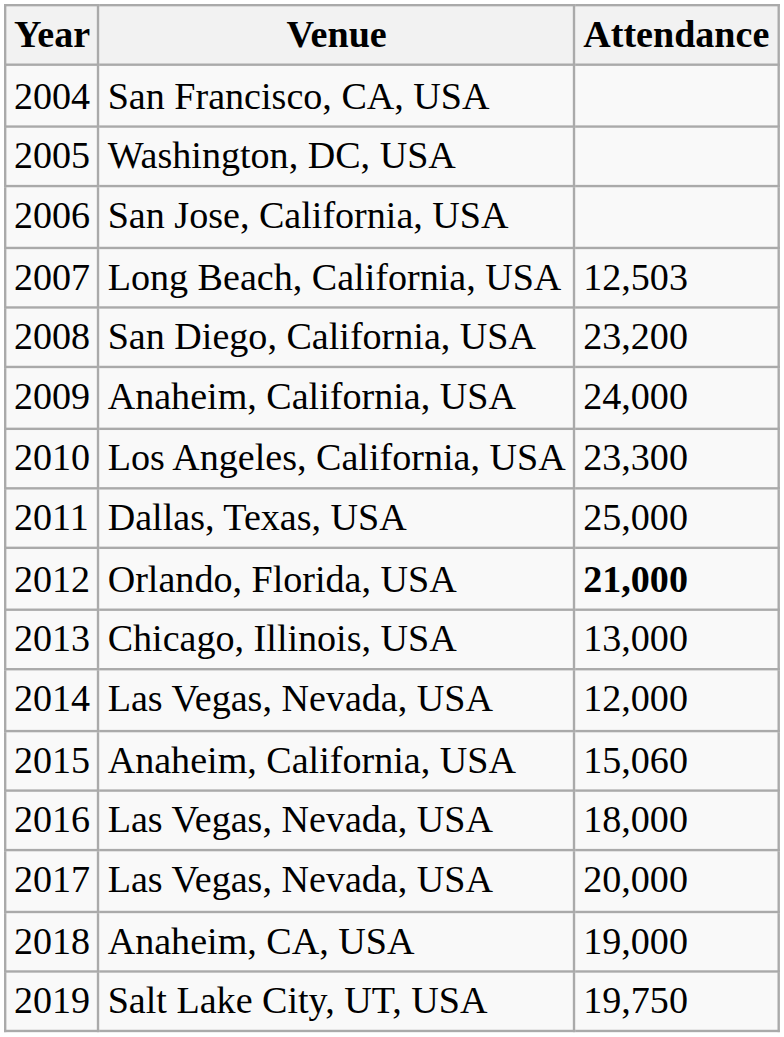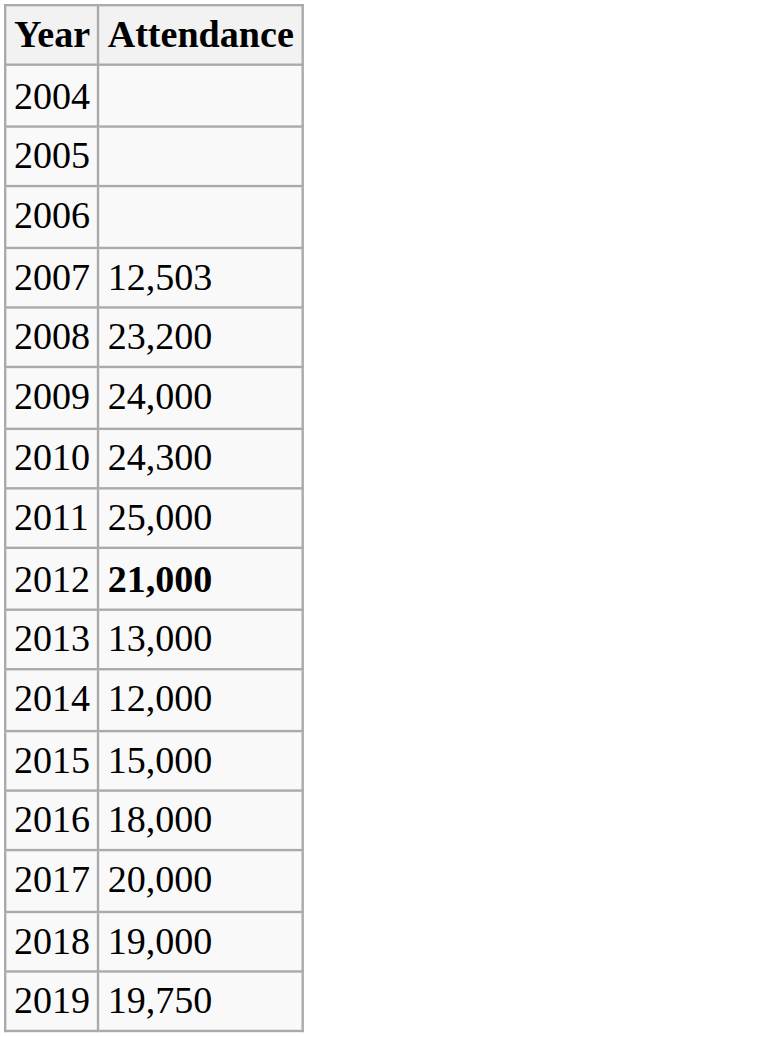 <table class="wikitable">
 <tr>
 <th>Year</th>
-<th>Venue</th>
 <th>Attendance</th>
 </tr>
 <tr>
 <td>2004</td>
-<td>San Francisco, CA, USA</td>
 <td></td>
 </tr>
 <tr>
 <td>2005</td>
-<td>Washington, DC, USA</td>
 <td></td>
 </tr>
 <tr>
 <td>2006</td>
-<td>San Jose, California, USA</td>
 <td></td>
 </tr>
 <tr>
 <td>2007</td>
-<td>Long Beach, California, USA</td>
 <td>12,503</td>
 </tr>
 <tr>
 <td>2008</td>
-<td>San Diego, California, USA</td>
 <td>23,200</td>
 </tr>
 <tr>
 <td>2009</td>
-<td>Anaheim, California, USA</td>
 <td>24,000</td>
 </tr>
 <tr>
 <td>2010</td>
-<td>Los Angeles, California, USA</td>
-<td>23,300</td>
+<td>24,300</td>
 </tr>
 <tr>
 <td>2011</td>
-<td>Dallas, Texas, USA</td>
 <td>25,000</td>
 </tr>
 <tr>
 <td>2012</td>
-<td>Orlando, Florida, USA</td>
 <td><strong>21,000</strong></td>
 </tr>
 <tr>
 <td>2013</td>
-<td>Chicago, Illinois, USA</td>
 <td>13,000</td>
 </tr>
 <tr>
 <td>2014</td>
-<td>Las Vegas, Nevada, USA</td>
 <td>12,000</td>
 </tr>
 <tr>
 <td>2015</td>
-<td>Anaheim, California, USA</td>
-<td>15,060</td>
+<td>15,000</td>
 </tr>
 <tr>
 <td>2016</td>
-<td>Las Vegas, Nevada, USA</td>
 <td>18,000</td>
 </tr>
 <tr>
 <td>2017</td>
-<td>Las Vegas, Nevada, USA</td>
 <td>20,000</td>
 </tr>
 <tr>
 <td>2018</td>
-<td>Anaheim, CA, USA</td>
 <td>19,000</td>
 </tr>
 <tr>
 <td>2019</td>
-<td>Salt Lake City, UT, USA</td>
 <td>19,750</td>
 </tr>
 </table>
